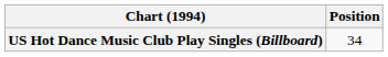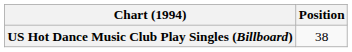 <table class="wikitable plainrowheaders">
 <tr>
 <th>Chart (1994)</th>
 <th>Position</th>
 </tr>
 <tr>
 <th scope="row">US Hot Dance Music Club Play Singles (<em>Billboard</em>)</th>
-<td style="text-align:center;">34</td>
+<td style="text-align:center;">38</td>
 </tr>
 </table>
